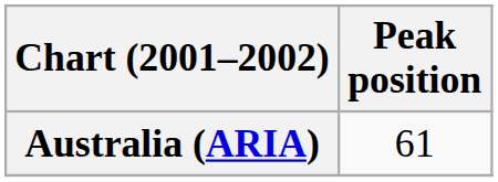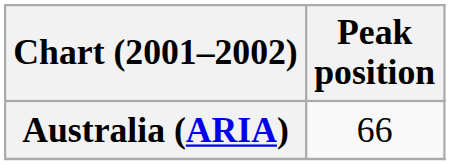 <table class="wikitable sortable plainrowheaders" style="text-align:center">
 <tr>
 <th scope="col">Chart (2001–2002)</th>
 <th scope="col">Peak<br>position</th>
 </tr>
 <tr>
 <th scope="row">Australia (<a href='#'>ARIA</a>)</th>
-<td>61</td>
+<td>66</td>
 </tr>
 <tr>
 </tr>
 </table>
